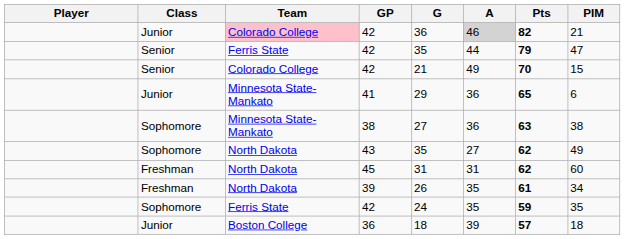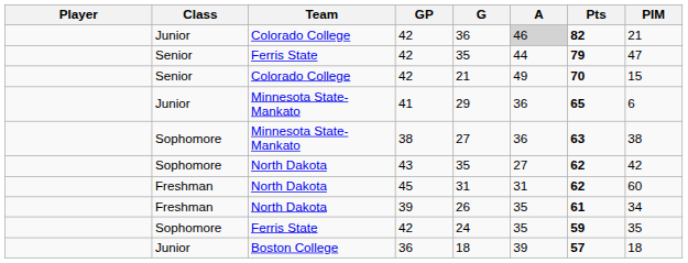 <table class="wikitable sortable">
 <tr>
 <th style="width: 11em;">Player</th>
 <th style="width: 7em;">Class</th>
 <th style="width: 11em;">Team</th>
 <th style="width: 4em;">GP</th>
 <th style="width: 4em;">G</th>
 <th style="width: 4em;">A</th>
 <th style="width: 4em;">Pts</th>
 <th style="width: 4em;">PIM</th>
 </tr>
 <tr>
 <td></td>
 <td>Junior</td>
-<td style="background: pink;"><a href='#'>Colorado College</a></td>
+<td><a href='#'>Colorado College</a></td>
 <td>42</td>
 <td>36</td>
 <td style="background: lightgrey;">46</td>
 <td><strong>82</strong></td>
 <td>21</td>
 </tr>
 <tr>
 <td></td>
 <td>Senior</td>
 <td><a href='#'>Ferris State</a></td>
 <td>42</td>
 <td>35</td>
 <td>44</td>
 <td><strong>79</strong></td>
 <td>47</td>
 </tr>
 <tr>
 <td></td>
 <td>Senior</td>
 <td><a href='#'>Colorado College</a></td>
 <td>42</td>
 <td>21</td>
 <td>49</td>
 <td><strong>70</strong></td>
 <td>15</td>
 </tr>
 <tr>
 <td></td>
 <td>Junior</td>
 <td><a href='#'>Minnesota State-Mankato</a></td>
 <td>41</td>
 <td>29</td>
 <td>36</td>
 <td><strong>65</strong></td>
 <td>6</td>
 </tr>
 <tr>
 <td></td>
 <td>Sophomore</td>
 <td><a href='#'>Minnesota State-Mankato</a></td>
 <td>38</td>
 <td>27</td>
 <td>36</td>
 <td><strong>63</strong></td>
 <td>38</td>
 </tr>
 <tr>
 <td></td>
 <td>Sophomore</td>
 <td><a href='#'>North Dakota</a></td>
 <td>43</td>
 <td>35</td>
 <td>27</td>
 <td><strong>62</strong></td>
-<td>49</td>
+<td>42</td>
 </tr>
 <tr>
 <td></td>
 <td>Freshman</td>
 <td><a href='#'>North Dakota</a></td>
 <td>45</td>
 <td>31</td>
 <td>31</td>
 <td><strong>62</strong></td>
 <td>60</td>
 </tr>
 <tr>
 <td></td>
 <td>Freshman</td>
 <td><a href='#'>North Dakota</a></td>
 <td>39</td>
 <td>26</td>
 <td>35</td>
 <td><strong>61</strong></td>
 <td>34</td>
 </tr>
 <tr>
 <td></td>
 <td>Sophomore</td>
 <td><a href='#'>Ferris State</a></td>
 <td>42</td>
 <td>24</td>
 <td>35</td>
 <td><strong>59</strong></td>
 <td>35</td>
 </tr>
 <tr>
 <td></td>
 <td>Junior</td>
 <td><a href='#'>Boston College</a></td>
 <td>36</td>
 <td>18</td>
 <td>39</td>
 <td><strong>57</strong></td>
 <td>18</td>
 </tr>
 </table>
